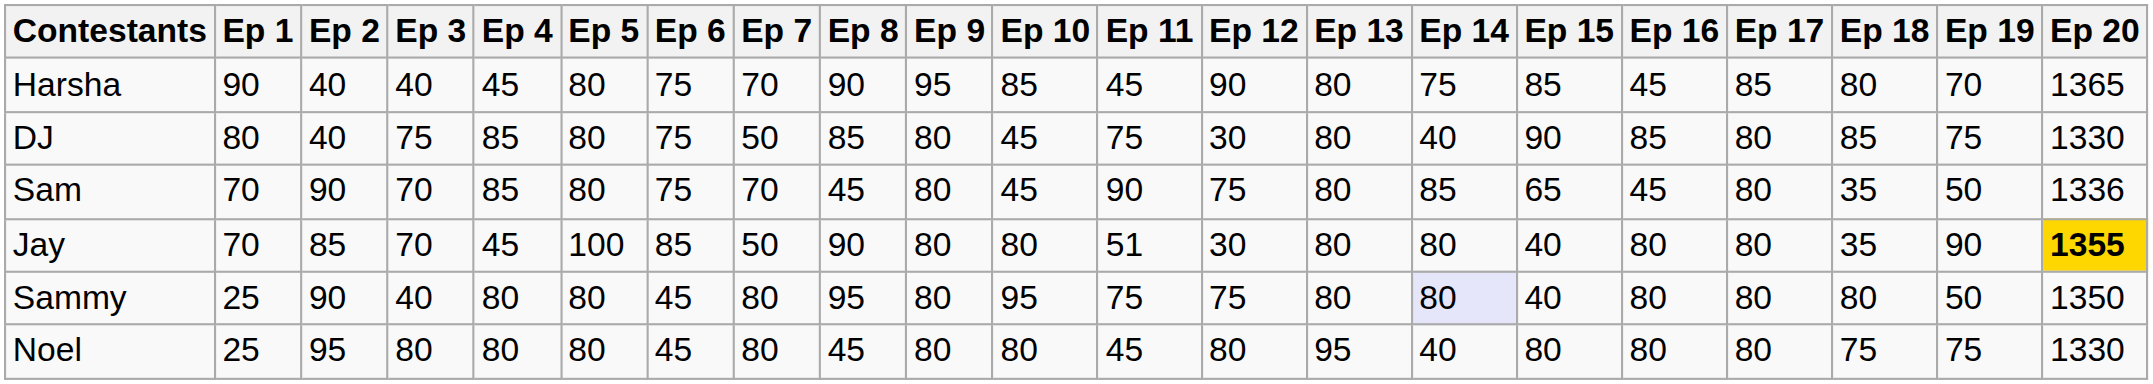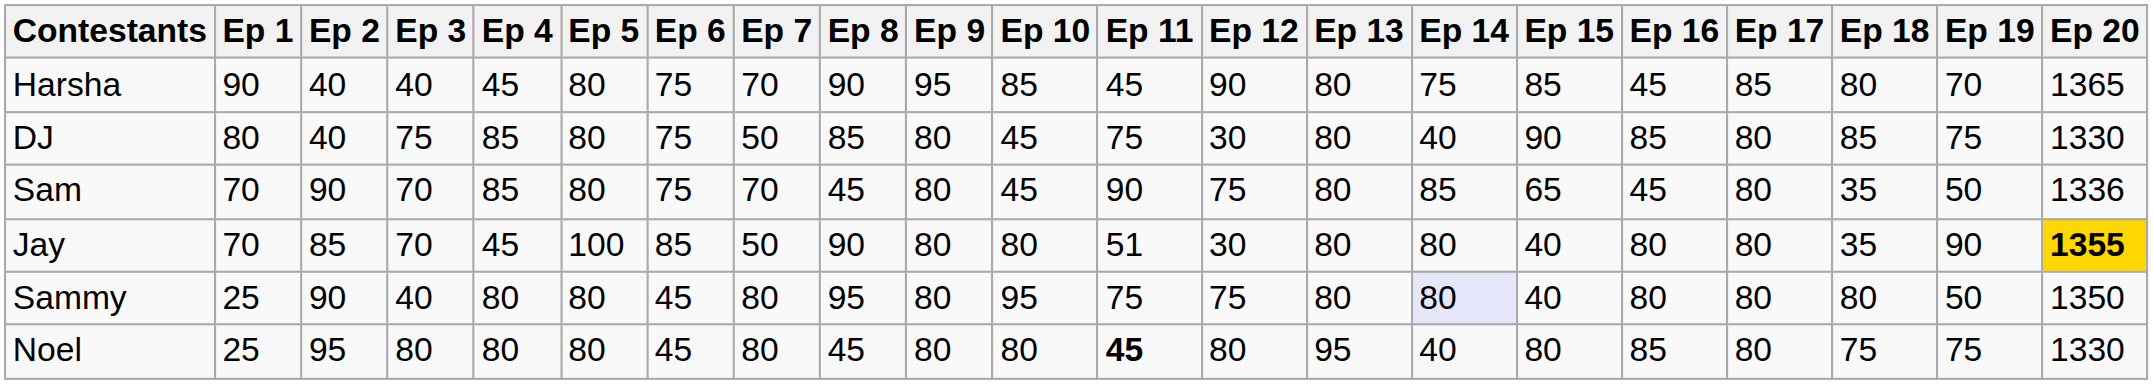 <table class="wikitable">
 <tr>
 <th>Contestants</th>
 <th>Ep 1</th>
 <th>Ep 2</th>
 <th>Ep 3</th>
 <th>Ep 4</th>
 <th>Ep 5</th>
 <th>Ep 6</th>
 <th>Ep 7</th>
 <th>Ep 8</th>
 <th>Ep 9</th>
 <th>Ep 10</th>
 <th>Ep 11</th>
 <th>Ep 12</th>
 <th>Ep 13</th>
 <th>Ep 14</th>
 <th>Ep 15</th>
 <th>Ep 16</th>
 <th>Ep 17</th>
 <th>Ep 18</th>
 <th>Ep 19</th>
 <th>Ep 20</th>
 </tr>
 <tr>
 <td>Harsha</td>
 <td><span>90</span></td>
 <td><span>40</span></td>
 <td><span>40</span></td>
 <td><span>45</span></td>
 <td>80</td>
 <td>75</td>
 <td>70</td>
 <td>90</td>
 <td><span>95</span></td>
 <td>85</td>
 <td><span>45</span></td>
 <td><span>90</span></td>
 <td>80</td>
 <td>75</td>
 <td>85</td>
 <td><span>45</span></td>
 <td><span>85</span></td>
 <td>80</td>
 <td>70</td>
 <td>1365</td>
 </tr>
 <tr>
 <td>DJ</td>
 <td>80</td>
 <td><span>40</span></td>
 <td>75</td>
 <td>85</td>
 <td>80</td>
 <td>75</td>
 <td><span>50</span></td>
 <td>85</td>
 <td>80</td>
 <td><span>45</span></td>
 <td>75</td>
 <td><span>30</span></td>
 <td>80</td>
 <td><span>40</span></td>
 <td><span>90</span></td>
 <td><span>85</span></td>
 <td>80</td>
 <td><span>85</span></td>
 <td>75</td>
 <td>1330</td>
 </tr>
 <tr>
 <td>Sam</td>
 <td>70</td>
 <td>90</td>
 <td>70</td>
 <td><span>85</span></td>
 <td>80</td>
 <td>75</td>
 <td>70</td>
 <td><span>45</span></td>
 <td>80</td>
 <td><span>45</span></td>
 <td><span>90</span></td>
 <td>75</td>
 <td>80</td>
 <td><span>85</span></td>
 <td>65</td>
 <td><span>45</span></td>
 <td>80</td>
 <td><span>35</span></td>
 <td><span>50</span></td>
 <td>1336</td>
 </tr>
 <tr>
 <td>Jay</td>
 <td>70</td>
 <td>85</td>
 <td>70</td>
 <td><span>45</span></td>
 <td><span>100</span></td>
 <td><span>85</span></td>
 <td><span>50</span></td>
 <td>90</td>
 <td>80</td>
 <td>80</td>
 <td>51</td>
 <td><span>30</span></td>
 <td>80</td>
 <td>80</td>
 <td><span>40</span></td>
 <td>80</td>
 <td>80</td>
 <td><span>35</span></td>
 <td><span>90</span></td>
 <td style="background:gold"><strong>1355</strong></td>
 </tr>
 <tr>
 <td>Sammy</td>
 <td><span>25</span></td>
 <td>90</td>
 <td><span>40</span></td>
 <td>80</td>
 <td>80</td>
 <td><span>45</span></td>
 <td><span>80</span></td>
 <td><span>95</span></td>
 <td>80</td>
 <td><span>95</span></td>
 <td>75</td>
 <td>75</td>
 <td>80</td>
 <td style="background: lavender;">80</td>
 <td><span>40</span></td>
 <td>80</td>
 <td>80</td>
 <td>80</td>
 <td><span>50</span></td>
 <td>1350</td>
 </tr>
 <tr>
 <td>Noel</td>
 <td><span>25</span></td>
 <td><span>95</span></td>
 <td><span>80</span></td>
 <td>80</td>
 <td>80</td>
 <td><span>45</span></td>
 <td>80</td>
 <td><span>45</span></td>
 <td>80</td>
 <td>80</td>
-<td><span>45</span></td>
+<td><strong><span>45</span></strong></td>
 <td>80</td>
 <td><span>95</span></td>
 <td><span>40</span></td>
 <td>80</td>
-<td>80</td>
+<td>85</td>
 <td>80</td>
 <td>75</td>
 <td>75</td>
 <td>1330</td>
 </tr>
 </table>
